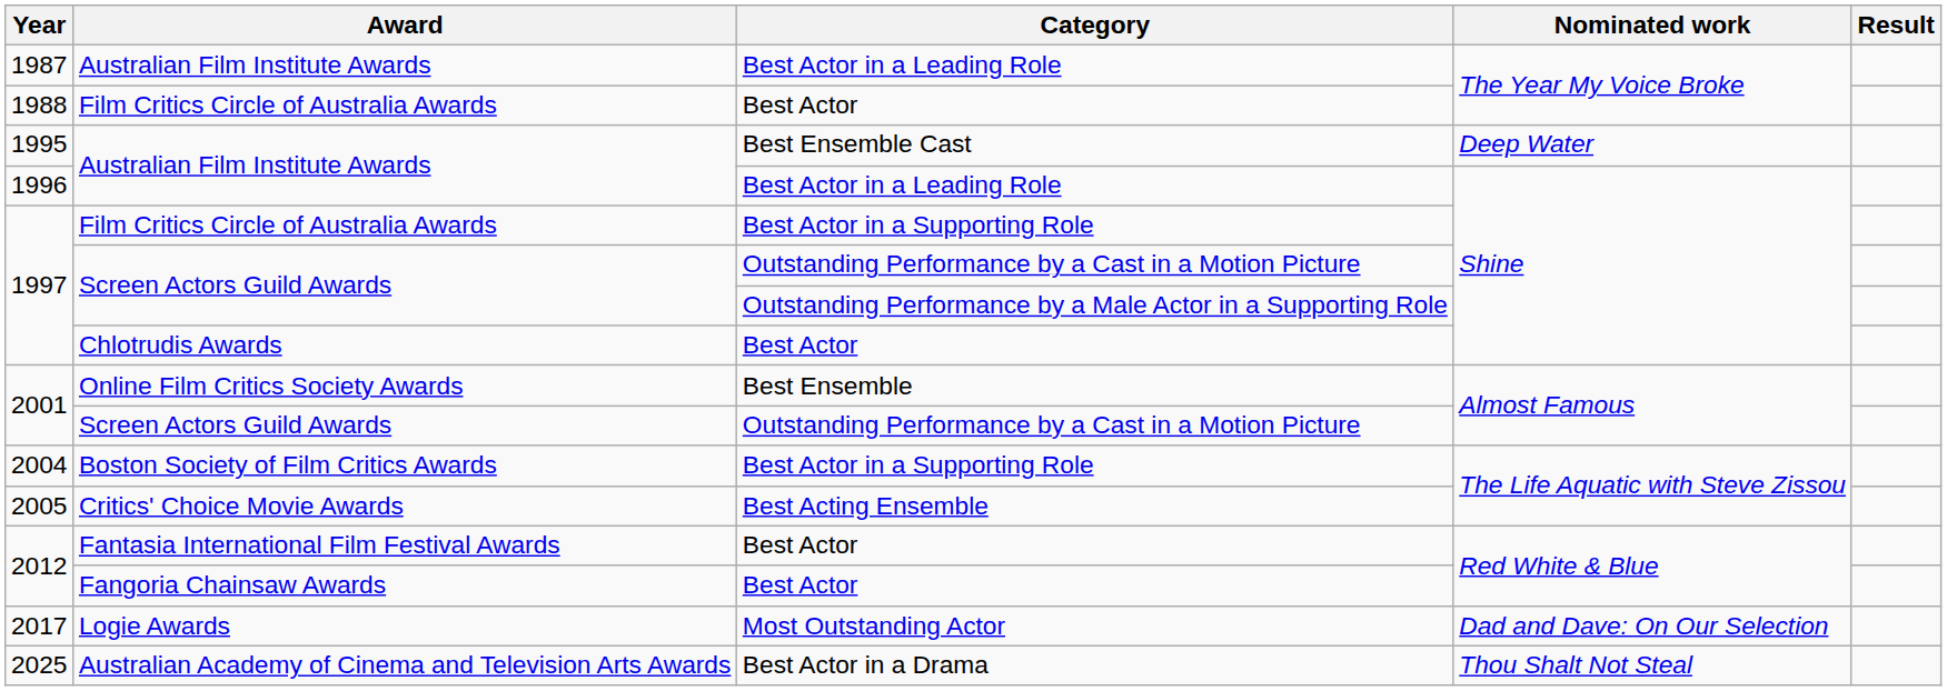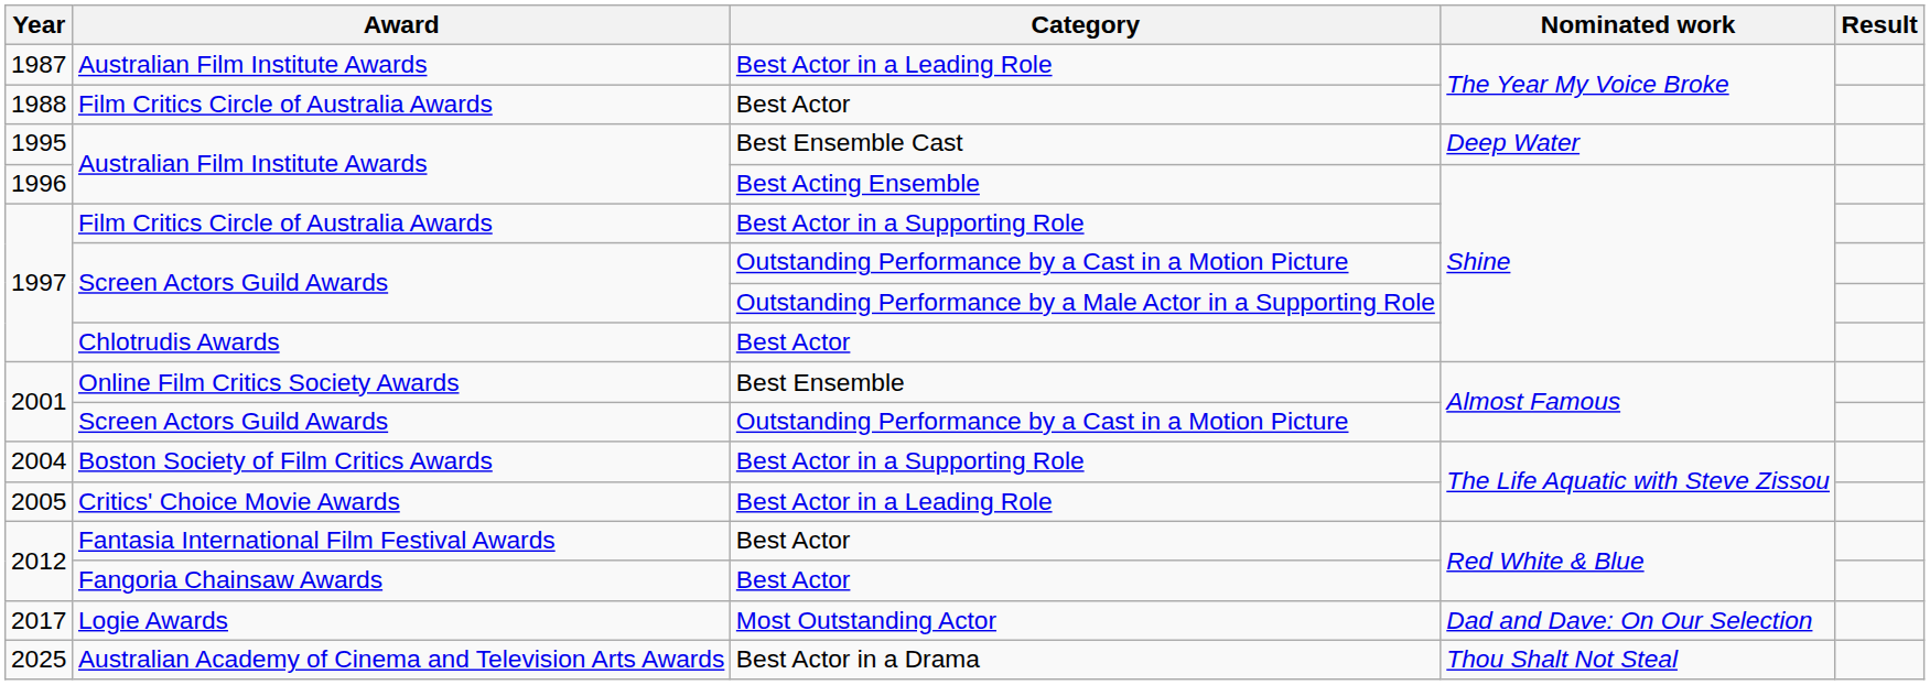 <table class="wikitable">
 <tr>
 <th>Year</th>
 <th>Award</th>
 <th>Category</th>
 <th>Nominated work</th>
 <th>Result</th>
 </tr>
 <tr>
 <td>1987</td>
 <td><a href='#'>Australian Film Institute Awards</a></td>
 <td><a href='#'>Best Actor in a Leading Role</a></td>
 <td rowspan="2"><em><a href='#'>The Year My Voice Broke</a></em></td>
 <td></td>
 </tr>
 <tr>
 <td>1988</td>
 <td><a href='#'>Film Critics Circle of Australia Awards</a></td>
 <td>Best Actor</td>
 <td></td>
 </tr>
 <tr>
 <td>1995</td>
 <td rowspan="2"><a href='#'>Australian Film Institute Awards</a></td>
 <td>Best Ensemble Cast</td>
 <td><em><a href='#'>Deep Water</a></em></td>
 <td></td>
 </tr>
 <tr>
 <td>1996</td>
-<td><a href='#'>Best Actor in a Leading Role</a></td>
+<td><a href='#'>Best Acting Ensemble</a></td>
 <td rowspan="5"><em><a href='#'>Shine</a></em></td>
 <td></td>
 </tr>
 <tr>
 <td rowspan="4">1997</td>
 <td><a href='#'>Film Critics Circle of Australia Awards</a></td>
 <td><a href='#'>Best Actor in a Supporting Role</a></td>
 <td></td>
 </tr>
 <tr>
 <td rowspan="2"><a href='#'>Screen Actors Guild Awards</a></td>
 <td><a href='#'>Outstanding Performance by a Cast in a Motion Picture</a></td>
 <td></td>
 </tr>
 <tr>
 <td><a href='#'>Outstanding Performance by a Male Actor in a Supporting Role</a></td>
 <td></td>
 </tr>
 <tr>
 <td><a href='#'>Chlotrudis Awards</a></td>
 <td><a href='#'>Best Actor</a></td>
 <td></td>
 </tr>
 <tr>
 <td rowspan="2">2001</td>
 <td><a href='#'>Online Film Critics Society Awards</a></td>
 <td>Best Ensemble</td>
 <td rowspan="2"><em><a href='#'>Almost Famous</a></em></td>
 <td></td>
 </tr>
 <tr>
 <td><a href='#'>Screen Actors Guild Awards</a></td>
 <td><a href='#'>Outstanding Performance by a Cast in a Motion Picture</a></td>
 <td></td>
 </tr>
 <tr>
 <td>2004</td>
 <td><a href='#'>Boston Society of Film Critics Awards</a></td>
 <td><a href='#'>Best Actor in a Supporting Role</a></td>
 <td rowspan="2"><em><a href='#'>The Life Aquatic with Steve Zissou</a></em></td>
 <td></td>
 </tr>
 <tr>
 <td>2005</td>
 <td><a href='#'>Critics' Choice Movie Awards</a></td>
-<td><a href='#'>Best Acting Ensemble</a></td>
+<td><a href='#'>Best Actor in a Leading Role</a></td>
 <td></td>
 </tr>
 <tr>
 <td rowspan="2">2012</td>
 <td><a href='#'>Fantasia International Film Festival Awards</a></td>
 <td>Best Actor</td>
 <td rowspan="2"><em><a href='#'>Red White & Blue</a></em></td>
 <td></td>
 </tr>
 <tr>
 <td><a href='#'>Fangoria Chainsaw Awards</a></td>
 <td><a href='#'>Best Actor</a></td>
 <td></td>
 </tr>
 <tr>
 <td>2017</td>
 <td><a href='#'>Logie Awards</a></td>
 <td><a href='#'>Most Outstanding Actor</a></td>
 <td><em><a href='#'>Dad and Dave: On Our Selection</a></em></td>
 <td></td>
 </tr>
 <tr>
 <td>2025</td>
 <td><a href='#'>Australian Academy of Cinema and Television Arts Awards</a></td>
 <td>Best Actor in a Drama</td>
 <td><em><a href='#'>Thou Shalt Not Steal</a></em></td>
 <td></td>
 </tr>
 </table>
